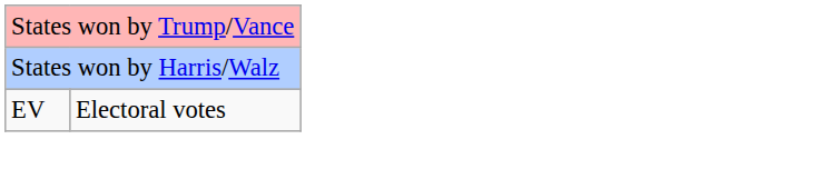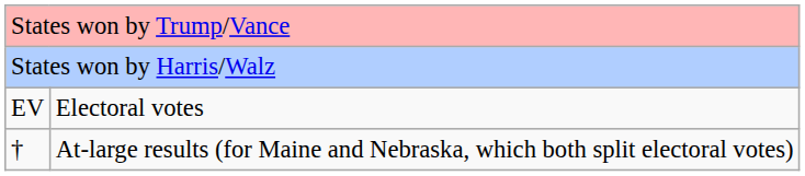 <table class="wikitable" style="font-size:90%;line-height:1.2">
 <tr style="background-color:#FFB6B6">
 <td colspan="2">States won by <a href='#'>Trump</a>/<a href='#'>Vance</a></td>
 </tr>
 <tr style="color:black;background-color:#B0CEFF">
 <td colspan="2">States won by <a href='#'>Harris</a>/<a href='#'>Walz</a></td>
 </tr>
 <tr>
 <td>EV</td>
 <td>Electoral votes</td>
 </tr>
+<tr>
+<td>†</td>
+<td>At-large results (for Maine and Nebraska, which both split electoral votes)</td>
+</tr>
 </table>
